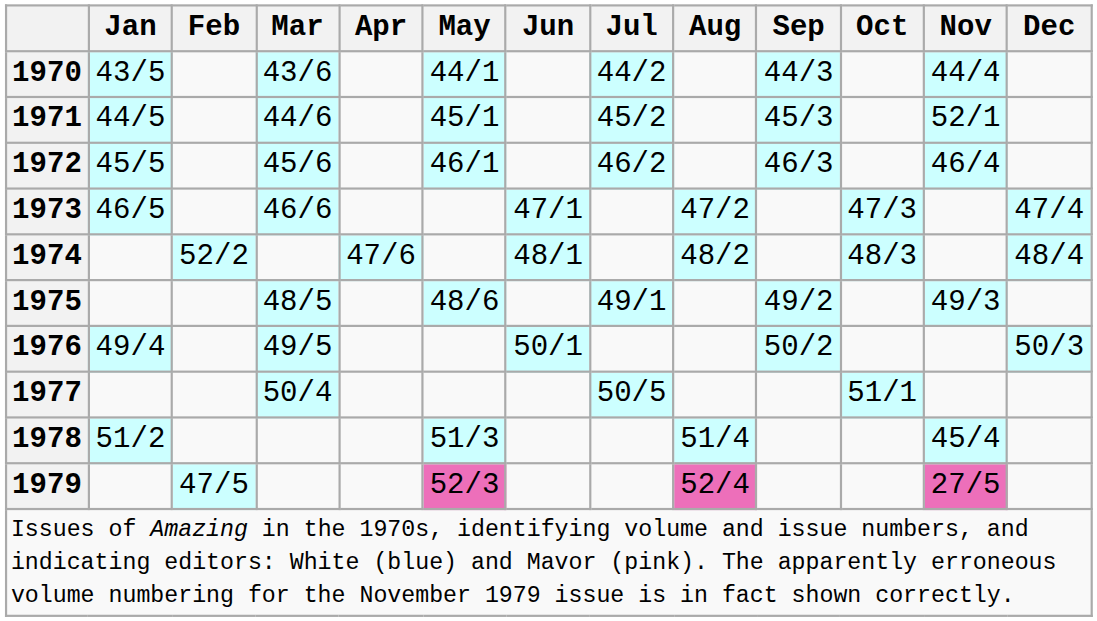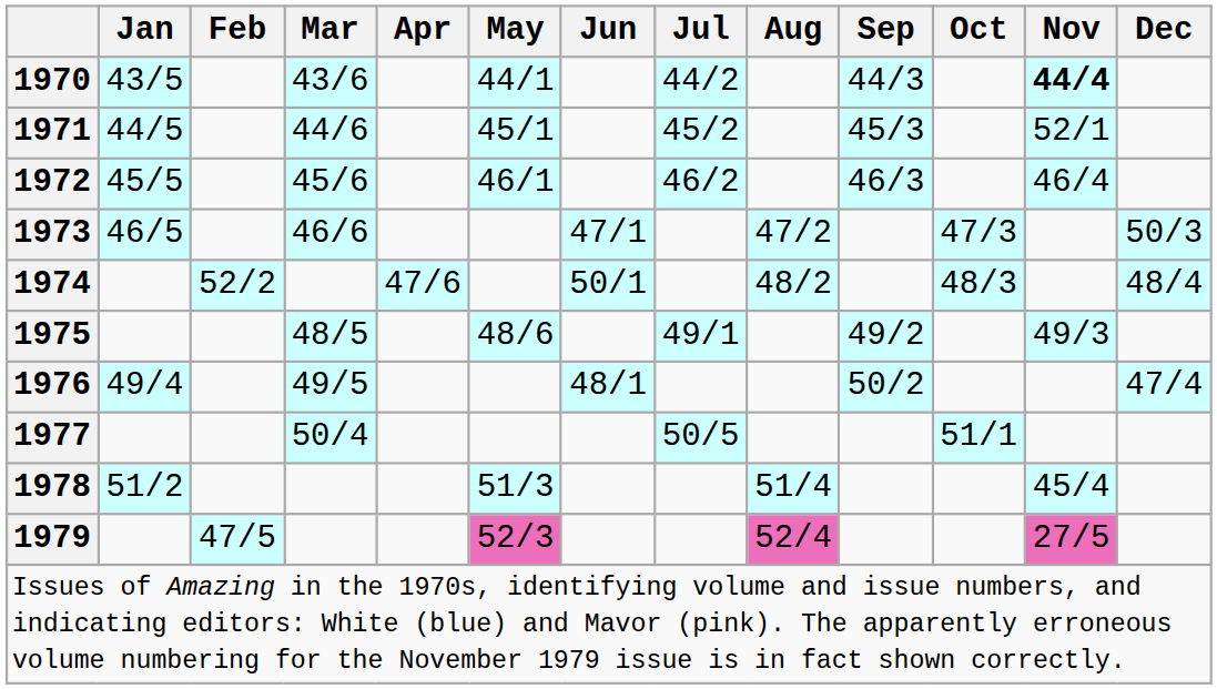 <table class="wikitable" style="font-size: 10pt; line-height: 11pt; margin-left: 2em; text-align: center; float: right">
 <tr>
 <th></th>
 <th>Jan</th>
 <th>Feb</th>
 <th>Mar</th>
 <th>Apr</th>
 <th>May</th>
 <th>Jun</th>
 <th>Jul</th>
 <th>Aug</th>
 <th>Sep</th>
 <th>Oct</th>
 <th>Nov</th>
 <th>Dec</th>
 </tr>
 <tr>
 <th>1970</th>
 <td bgcolor=#ccffff>43/5</td>
 <td></td>
 <td bgcolor=#ccffff>43/6</td>
 <td></td>
 <td bgcolor=#ccffff>44/1</td>
 <td></td>
 <td bgcolor=#ccffff>44/2</td>
 <td></td>
 <td bgcolor=#ccffff>44/3</td>
 <td></td>
-<td bgcolor=#ccffff>44/4</td>
+<td bgcolor=#ccffff><strong>44/4</strong></td>
 <td></td>
 </tr>
 <tr>
 <th>1971</th>
 <td bgcolor=#ccffff>44/5</td>
 <td></td>
 <td bgcolor=#ccffff>44/6</td>
 <td></td>
 <td bgcolor=#ccffff>45/1</td>
 <td></td>
 <td bgcolor=#ccffff>45/2</td>
 <td></td>
 <td bgcolor=#ccffff>45/3</td>
 <td></td>
 <td bgcolor=#ccffff>52/1</td>
 <td></td>
 </tr>
 <tr>
 <th>1972</th>
 <td bgcolor=#ccffff>45/5</td>
 <td></td>
 <td bgcolor=#ccffff>45/6</td>
 <td></td>
 <td bgcolor=#ccffff>46/1</td>
 <td></td>
 <td bgcolor=#ccffff>46/2</td>
 <td></td>
 <td bgcolor=#ccffff>46/3</td>
 <td></td>
 <td bgcolor=#ccffff>46/4</td>
 <td></td>
 </tr>
 <tr>
 <th>1973</th>
 <td bgcolor=#ccffff>46/5</td>
 <td></td>
 <td bgcolor=#ccffff>46/6</td>
 <td></td>
 <td></td>
 <td bgcolor=#ccffff>47/1</td>
 <td></td>
 <td bgcolor=#ccffff>47/2</td>
 <td></td>
 <td bgcolor=#ccffff>47/3</td>
 <td></td>
-<td bgcolor=#ccffff>47/4</td>
+<td bgcolor=#ccffff>50/3</td>
 </tr>
 <tr>
 <th>1974</th>
 <td></td>
 <td bgcolor=#ccffff>52/2</td>
 <td></td>
 <td bgcolor=#ccffff>47/6</td>
 <td></td>
-<td bgcolor=#ccffff>48/1</td>
+<td bgcolor=#ccffff>50/1</td>
 <td></td>
 <td bgcolor=#ccffff>48/2</td>
 <td></td>
 <td bgcolor=#ccffff>48/3</td>
 <td></td>
 <td bgcolor=#ccffff>48/4</td>
 </tr>
 <tr>
 <th>1975</th>
 <td></td>
 <td></td>
 <td bgcolor=#ccffff>48/5</td>
 <td></td>
 <td bgcolor=#ccffff>48/6</td>
 <td></td>
 <td bgcolor=#ccffff>49/1</td>
 <td></td>
 <td bgcolor=#ccffff>49/2</td>
 <td></td>
 <td bgcolor=#ccffff>49/3</td>
 <td></td>
 </tr>
 <tr>
 <th>1976</th>
 <td bgcolor=#ccffff>49/4</td>
 <td></td>
 <td bgcolor=#ccffff>49/5</td>
 <td></td>
 <td></td>
-<td bgcolor=#ccffff>50/1</td>
+<td bgcolor=#ccffff>48/1</td>
 <td></td>
 <td></td>
 <td bgcolor=#ccffff>50/2</td>
 <td></td>
 <td></td>
-<td bgcolor=#ccffff>50/3</td>
+<td bgcolor=#ccffff>47/4</td>
 </tr>
 <tr>
 <th>1977</th>
 <td></td>
 <td></td>
 <td bgcolor=#ccffff>50/4</td>
 <td></td>
 <td></td>
 <td></td>
 <td bgcolor=#ccffff>50/5</td>
 <td></td>
 <td></td>
 <td bgcolor=#ccffff>51/1</td>
 <td></td>
 <td></td>
 </tr>
 <tr>
 <th>1978</th>
 <td bgcolor=#ccffff>51/2</td>
 <td></td>
 <td></td>
 <td></td>
 <td bgcolor=#ccffff>51/3</td>
 <td></td>
 <td></td>
 <td bgcolor=#ccffff>51/4</td>
 <td></td>
 <td></td>
 <td bgcolor=#ccffff>45/4</td>
 <td></td>
 </tr>
 <tr>
 <th>1979</th>
 <td></td>
 <td bgcolor=#ccffff>47/5</td>
 <td></td>
 <td></td>
 <td bgcolor=#ed6fba>52/3</td>
 <td></td>
 <td></td>
 <td bgcolor=#ed6fba>52/4</td>
 <td></td>
 <td></td>
 <td bgcolor="#ed6fba">27/5</td>
 <td></td>
 </tr>
 <tr>
 <td colspan="13" style="font-size: 8pt; text-align:left">Issues of <em>Amazing</em> in the 1970s, identifying volume and issue numbers, and<br>indicating editors: White (blue) and Mavor (pink). The apparently erroneous<br>volume numbering for the November 1979 issue is in fact shown correctly.</td>
 </tr>
 </table>
